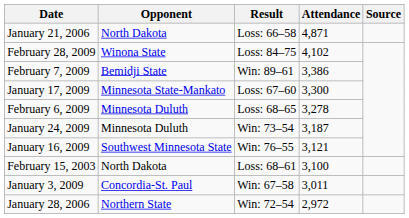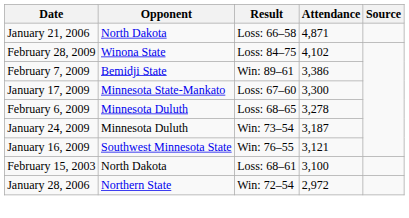 <table class="wikitable">
 <tr>
 <th>Date</th>
 <th>Opponent</th>
 <th>Result</th>
 <th>Attendance</th>
 <th>Source</th>
 </tr>
 <tr>
 <td>January 21, 2006</td>
 <td><a href='#'>North Dakota</a></td>
 <td>Loss: 66–58</td>
 <td>4,871</td>
 <td></td>
 </tr>
 <tr>
 <td>February 28, 2009</td>
 <td><a href='#'>Winona State</a></td>
 <td>Loss: 84–75</td>
 <td>4,102</td>
 <td rowspan="6"></td>
 </tr>
 <tr>
 <td>February 7, 2009</td>
 <td><a href='#'>Bemidji State</a></td>
 <td>Win: 89–61</td>
 <td>3,386</td>
 </tr>
 <tr>
 <td>January 17, 2009</td>
 <td><a href='#'>Minnesota State-Mankato</a></td>
 <td>Loss: 67–60</td>
 <td>3,300</td>
 </tr>
 <tr>
 <td>February 6, 2009</td>
 <td><a href='#'>Minnesota Duluth</a></td>
 <td>Loss: 68–65</td>
 <td>3,278</td>
 </tr>
 <tr>
 <td>January 24, 2009</td>
 <td>Minnesota Duluth</td>
 <td>Win: 73–54</td>
 <td>3,187</td>
 </tr>
 <tr>
 <td>January 16, 2009</td>
 <td><a href='#'>Southwest Minnesota State</a></td>
 <td>Win: 76–55</td>
 <td>3,121</td>
 </tr>
 <tr>
 <td>February 15, 2003</td>
 <td>North Dakota</td>
 <td>Loss: 68–61</td>
 <td>3,100</td>
 <td></td>
 </tr>
 <tr>
-<td>January 3, 2009</td>
-<td><a href='#'>Concordia-St. Paul</a></td>
-<td>Win: 67–58</td>
-<td>3,011</td>
-<td></td>
-</tr>
-<tr>
 <td>January 28, 2006</td>
 <td><a href='#'>Northern State</a></td>
 <td>Win: 72–54</td>
 <td>2,972</td>
 <td></td>
 </tr>
 </table>
